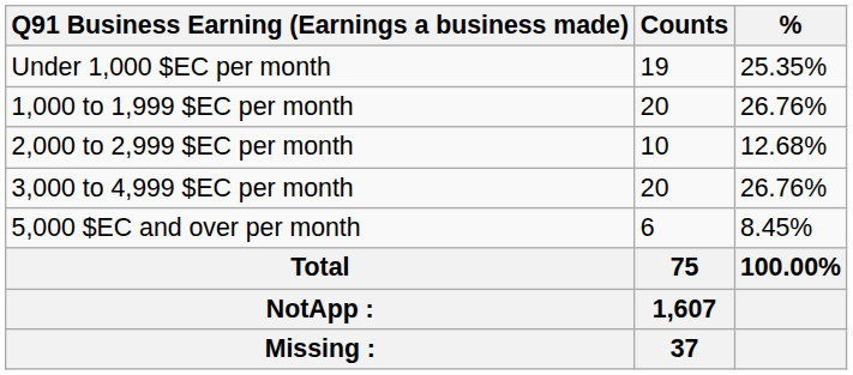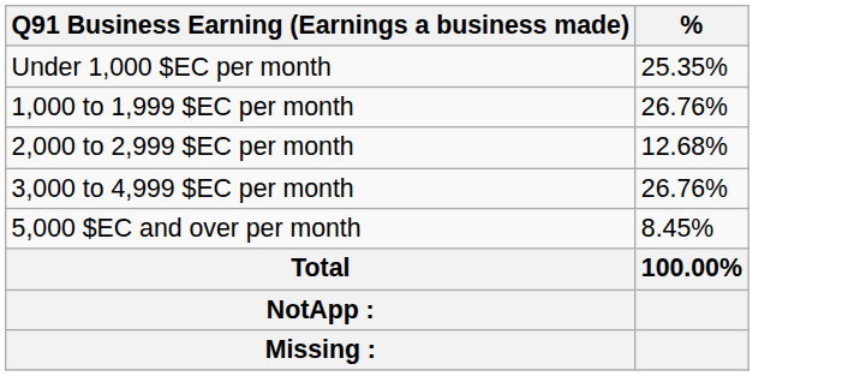 <table class="wikitable sortable">
 <tr>
 <th>Q91 Business Earning (Earnings a business made)</th>
-<th>Counts</th>
 <th>%</th>
 </tr>
 <tr>
 <td>Under 1,000 $EC per month</td>
-<td>19</td>
 <td>25.35%</td>
 </tr>
 <tr>
 <td>1,000 to 1,999 $EC per month</td>
-<td>20</td>
 <td>26.76%</td>
 </tr>
 <tr>
 <td>2,000 to 2,999 $EC per month</td>
-<td>10</td>
 <td>12.68%</td>
 </tr>
 <tr>
 <td>3,000 to 4,999 $EC per month</td>
-<td>20</td>
 <td>26.76%</td>
 </tr>
 <tr>
 <td>5,000 $EC and over per month</td>
-<td>6</td>
 <td>8.45%</td>
 </tr>
 <tr>
 <th>Total</th>
-<th>75</th>
 <th>100.00%</th>
 </tr>
 <tr>
 <th>NotApp :</th>
-<th>1,607</th>
 <th></th>
 </tr>
 <tr>
 <th>Missing :</th>
-<th>37</th>
 <th></th>
 </tr>
 </table>
